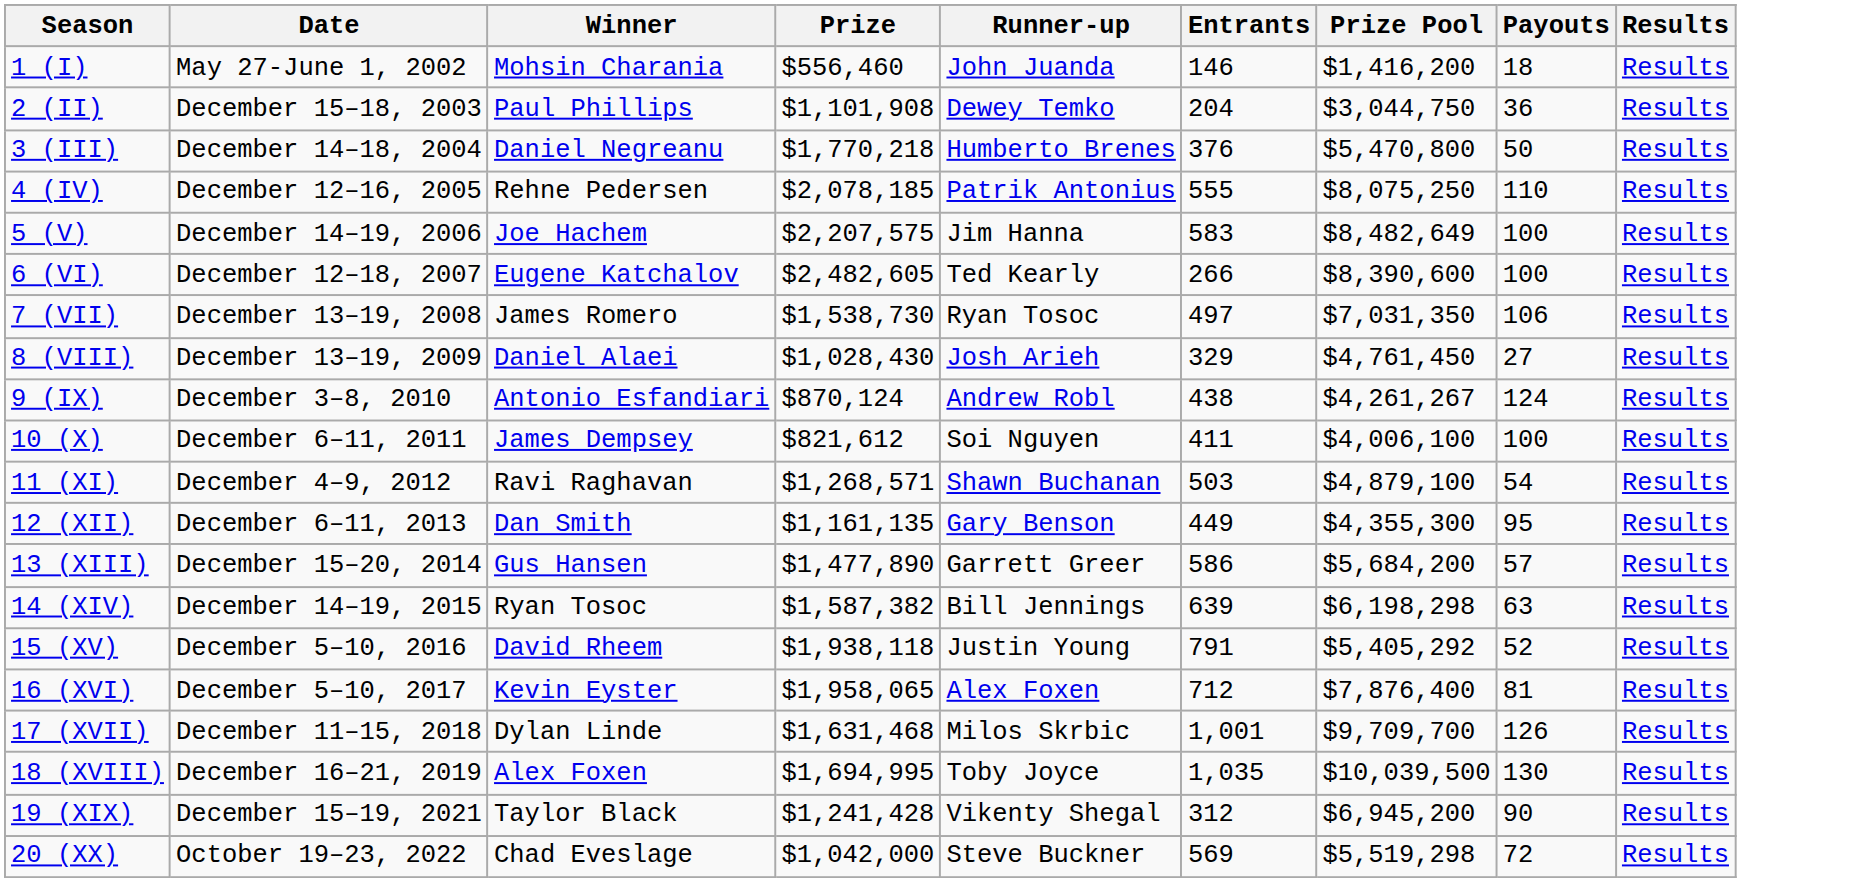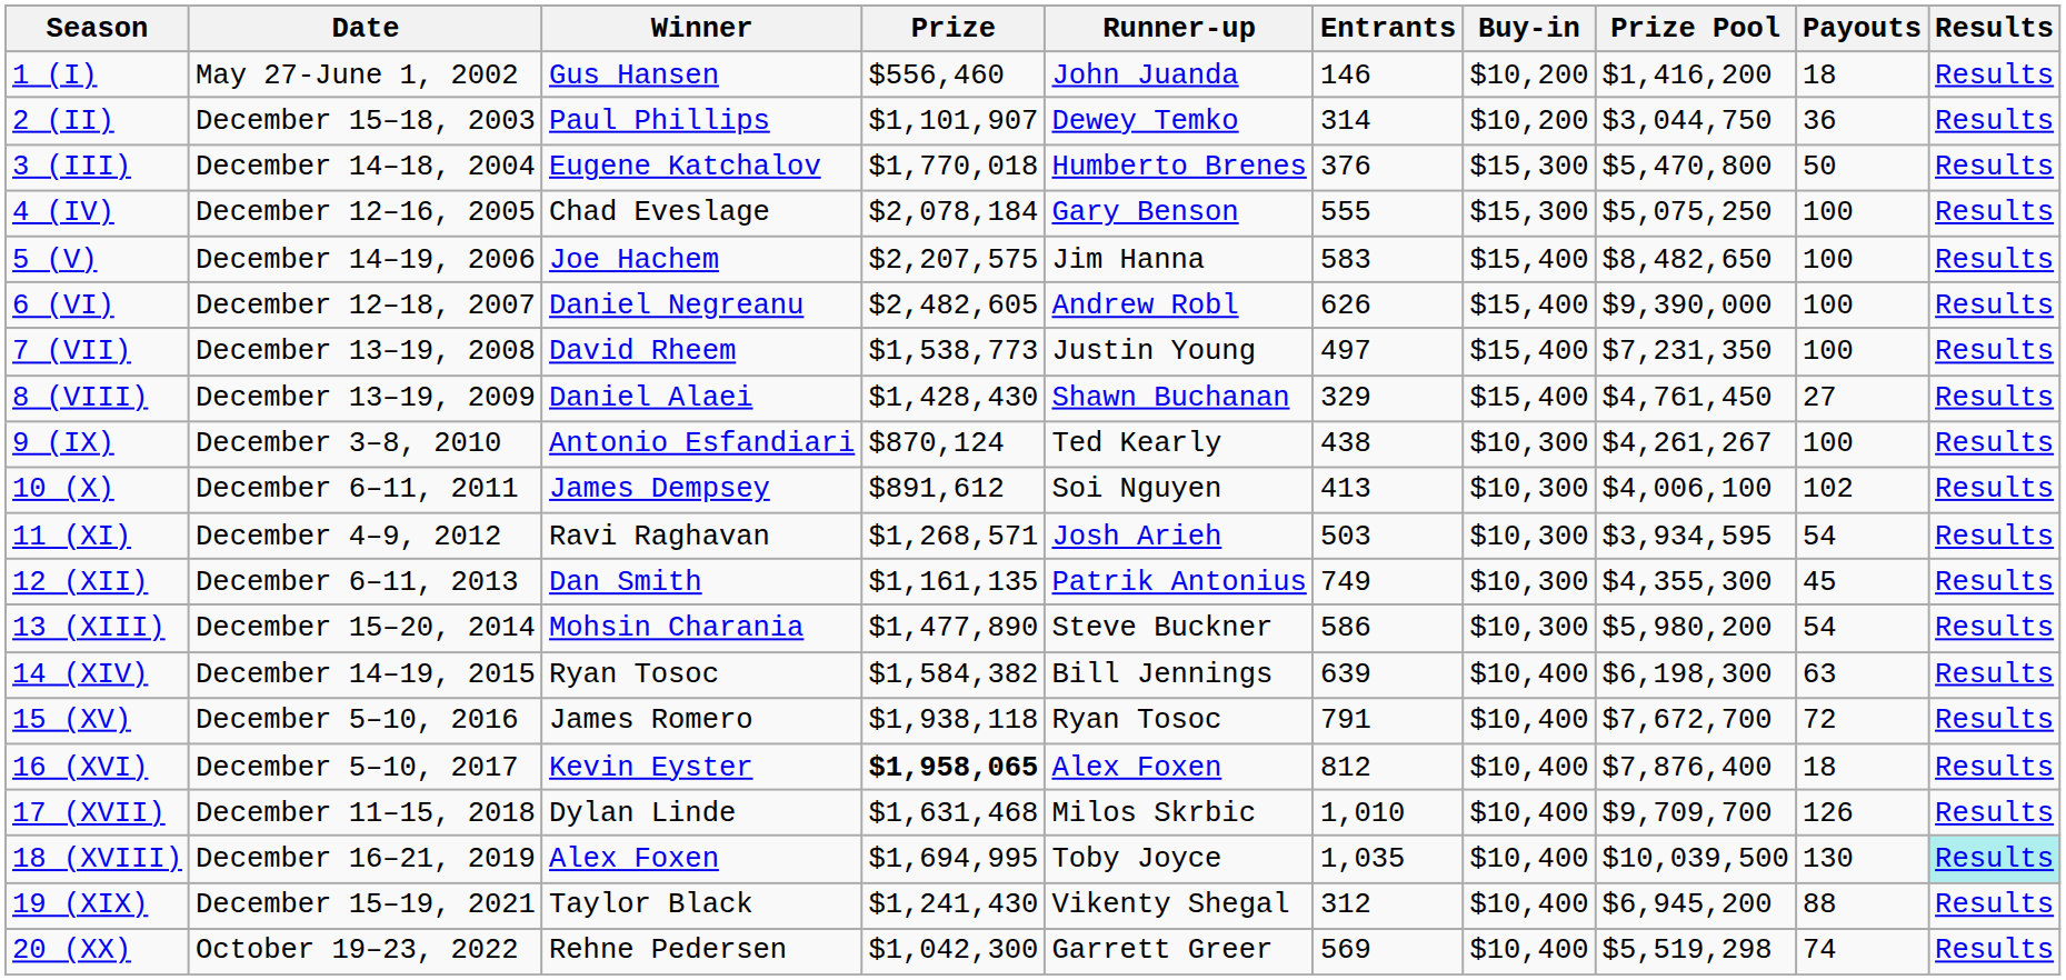 <table class="wikitable">
 <tr>
 <th>Season</th>
 <th>Date</th>
 <th>Winner</th>
 <th>Prize</th>
 <th>Runner-up</th>
 <th>Entrants</th>
+<th>Buy-in</th>
 <th>Prize Pool</th>
 <th>Payouts</th>
 <th>Results</th>
 </tr>
 <tr>
 <td><a href='#'>1 (I)</a></td>
 <td>May 27-June 1, 2002</td>
-<td> <a href='#'>Mohsin Charania</a></td>
+<td> <a href='#'>Gus Hansen</a></td>
 <td>$556,460</td>
 <td> <a href='#'>John Juanda</a></td>
 <td>146</td>
+<td>$10,200</td>
 <td>$1,416,200</td>
 <td>18</td>
 <td><a href='#'>Results</a></td>
 </tr>
 <tr>
 <td><a href='#'>2 (II)</a></td>
 <td>December 15–18, 2003</td>
 <td> <a href='#'>Paul Phillips</a></td>
-<td>$1,101,908</td>
+<td>$1,101,907</td>
 <td> <a href='#'>Dewey Temko</a></td>
-<td>204</td>
+<td>314</td>
+<td>$10,200</td>
 <td>$3,044,750</td>
 <td>36</td>
 <td><a href='#'>Results</a></td>
 </tr>
 <tr>
 <td><a href='#'>3 (III)</a></td>
 <td>December 14–18, 2004</td>
-<td> <a href='#'>Daniel Negreanu</a></td>
-<td>$1,770,218</td>
+<td> <a href='#'>Eugene Katchalov</a></td>
+<td>$1,770,018</td>
 <td> <a href='#'>Humberto Brenes</a></td>
 <td>376</td>
+<td>$15,300</td>
 <td>$5,470,800</td>
 <td>50</td>
 <td><a href='#'>Results</a></td>
 </tr>
 <tr>
 <td><a href='#'>4 (IV)</a></td>
 <td>December 12–16, 2005</td>
-<td> Rehne Pedersen</td>
-<td>$2,078,185</td>
-<td> <a href='#'>Patrik Antonius</a></td>
+<td> Chad Eveslage</td>
+<td>$2,078,184</td>
+<td> <a href='#'>Gary Benson</a></td>
 <td>555</td>
-<td>$8,075,250</td>
-<td>110</td>
+<td>$15,300</td>
+<td>$5,075,250</td>
+<td>100</td>
 <td><a href='#'>Results</a></td>
 </tr>
 <tr>
 <td><a href='#'>5 (V)</a></td>
 <td>December 14–19, 2006</td>
 <td> <a href='#'>Joe Hachem</a></td>
 <td>$2,207,575</td>
 <td> Jim Hanna</td>
 <td>583</td>
-<td>$8,482,649</td>
+<td>$15,400</td>
+<td>$8,482,650</td>
 <td>100</td>
 <td><a href='#'>Results</a></td>
 </tr>
 <tr>
 <td><a href='#'>6 (VI)</a></td>
 <td>December 12–18, 2007</td>
-<td> <a href='#'>Eugene Katchalov</a></td>
+<td> <a href='#'>Daniel Negreanu</a></td>
 <td>$2,482,605</td>
-<td> Ted Kearly</td>
-<td>266</td>
-<td>$8,390,600</td>
+<td> <a href='#'>Andrew Robl</a></td>
+<td>626</td>
+<td>$15,400</td>
+<td>$9,390,000</td>
 <td>100</td>
 <td><a href='#'>Results</a></td>
 </tr>
 <tr>
 <td><a href='#'>7 (VII)</a></td>
 <td>December 13–19, 2008</td>
-<td> James Romero</td>
-<td>$1,538,730</td>
-<td> Ryan Tosoc</td>
+<td> <a href='#'>David Rheem</a></td>
+<td>$1,538,773</td>
+<td> Justin Young</td>
 <td>497</td>
-<td>$7,031,350</td>
-<td>106</td>
+<td>$15,400</td>
+<td>$7,231,350</td>
+<td>100</td>
 <td><a href='#'>Results</a></td>
 </tr>
 <tr>
 <td><a href='#'>8 (VIII)</a></td>
 <td>December 13–19, 2009</td>
 <td> <a href='#'>Daniel Alaei</a></td>
-<td>$1,028,430</td>
-<td> <a href='#'>Josh Arieh</a></td>
+<td>$1,428,430</td>
+<td> <a href='#'>Shawn Buchanan</a></td>
 <td>329</td>
+<td>$15,400</td>
 <td>$4,761,450</td>
 <td>27</td>
 <td><a href='#'>Results</a></td>
 </tr>
 <tr>
 <td><a href='#'>9 (IX)</a></td>
 <td>December 3–8, 2010</td>
 <td> <a href='#'>Antonio Esfandiari</a></td>
 <td>$870,124</td>
-<td> <a href='#'>Andrew Robl</a></td>
+<td> Ted Kearly</td>
 <td>438</td>
+<td>$10,300</td>
 <td>$4,261,267</td>
-<td>124</td>
+<td>100</td>
 <td><a href='#'>Results</a></td>
 </tr>
 <tr>
 <td><a href='#'>10 (X)</a></td>
 <td>December 6–11, 2011</td>
 <td> <a href='#'>James Dempsey</a></td>
-<td>$821,612</td>
+<td>$891,612</td>
 <td> Soi Nguyen</td>
-<td>411</td>
+<td>413</td>
+<td>$10,300</td>
 <td>$4,006,100</td>
-<td>100</td>
+<td>102</td>
 <td><a href='#'>Results</a></td>
 </tr>
 <tr>
 <td><a href='#'>11 (XI)</a></td>
 <td>December 4–9, 2012</td>
 <td> Ravi Raghavan</td>
 <td>$1,268,571</td>
-<td> <a href='#'>Shawn Buchanan</a></td>
+<td> <a href='#'>Josh Arieh</a></td>
 <td>503</td>
-<td>$4,879,100</td>
+<td>$10,300</td>
+<td>$3,934,595</td>
 <td>54</td>
 <td><a href='#'>Results</a></td>
 </tr>
 <tr>
 <td><a href='#'>12 (XII)</a></td>
 <td>December 6–11, 2013</td>
 <td> <a href='#'>Dan Smith</a></td>
 <td>$1,161,135</td>
-<td> <a href='#'>Gary Benson</a></td>
-<td>449</td>
+<td> <a href='#'>Patrik Antonius</a></td>
+<td>749</td>
+<td>$10,300</td>
 <td>$4,355,300</td>
-<td>95</td>
+<td>45</td>
 <td><a href='#'>Results</a></td>
 </tr>
 <tr>
 <td><a href='#'>13 (XIII)</a></td>
 <td>December 15–20, 2014</td>
-<td> <a href='#'>Gus Hansen</a></td>
+<td> <a href='#'>Mohsin Charania</a></td>
 <td>$1,477,890</td>
-<td> Garrett Greer</td>
+<td> Steve Buckner</td>
 <td>586</td>
-<td>$5,684,200</td>
-<td>57</td>
+<td>$10,300</td>
+<td>$5,980,200</td>
+<td>54</td>
 <td><a href='#'>Results</a></td>
 </tr>
 <tr>
 <td><a href='#'>14 (XIV)</a></td>
 <td>December 14–19, 2015</td>
 <td> Ryan Tosoc</td>
-<td>$1,587,382</td>
+<td>$1,584,382</td>
 <td> Bill Jennings</td>
 <td>639</td>
-<td>$6,198,298</td>
+<td>$10,400</td>
+<td>$6,198,300</td>
 <td>63</td>
 <td><a href='#'>Results</a></td>
 </tr>
 <tr>
 <td><a href='#'>15 (XV)</a></td>
 <td>December 5–10, 2016</td>
-<td> <a href='#'>David Rheem</a></td>
+<td> James Romero</td>
 <td>$1,938,118</td>
-<td> Justin Young</td>
+<td> Ryan Tosoc</td>
 <td>791</td>
-<td>$5,405,292</td>
-<td>52</td>
+<td>$10,400</td>
+<td>$7,672,700</td>
+<td>72</td>
 <td><a href='#'>Results</a></td>
 </tr>
 <tr>
 <td><a href='#'>16 (XVI)</a></td>
 <td>December 5–10, 2017</td>
 <td> <a href='#'>Kevin Eyster</a></td>
-<td>$1,958,065</td>
+<td><strong>$1,958,065</strong></td>
 <td> <a href='#'>Alex Foxen</a></td>
-<td>712</td>
+<td>812</td>
+<td>$10,400</td>
 <td>$7,876,400</td>
-<td>81</td>
+<td>18</td>
 <td><a href='#'>Results</a></td>
 </tr>
 <tr>
 <td><a href='#'>17 (XVII)</a></td>
 <td>December 11–15, 2018</td>
 <td> Dylan Linde</td>
 <td>$1,631,468</td>
 <td> Milos Skrbic</td>
-<td>1,001</td>
+<td>1,010</td>
+<td>$10,400</td>
 <td>$9,709,700</td>
 <td>126</td>
 <td><a href='#'>Results</a></td>
 </tr>
 <tr>
 <td><a href='#'>18 (XVIII)</a></td>
 <td>December 16–21, 2019</td>
 <td> <a href='#'>Alex Foxen</a></td>
 <td>$1,694,995</td>
 <td> Toby Joyce</td>
 <td>1,035</td>
+<td>$10,400</td>
 <td>$10,039,500</td>
 <td>130</td>
-<td><a href='#'>Results</a></td>
+<td style="background: paleturquoise;"><a href='#'>Results</a></td>
 </tr>
 <tr>
 <td><a href='#'>19 (XIX)</a></td>
 <td>December 15–19, 2021</td>
 <td> Taylor Black</td>
-<td>$1,241,428</td>
+<td>$1,241,430</td>
 <td> Vikenty Shegal</td>
 <td>312</td>
+<td>$10,400</td>
 <td>$6,945,200</td>
-<td>90</td>
+<td>88</td>
 <td><a href='#'>Results</a></td>
 </tr>
 <tr>
 <td><a href='#'>20 (XX)</a></td>
 <td>October 19–23, 2022</td>
-<td> Chad Eveslage</td>
-<td>$1,042,000</td>
-<td> Steve Buckner</td>
+<td> Rehne Pedersen</td>
+<td>$1,042,300</td>
+<td> Garrett Greer</td>
 <td>569</td>
+<td>$10,400</td>
 <td>$5,519,298</td>
-<td>72</td>
+<td>74</td>
 <td><a href='#'>Results</a></td>
 </tr>
 </table>
